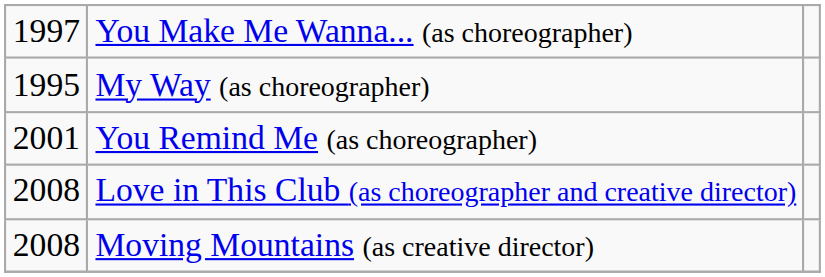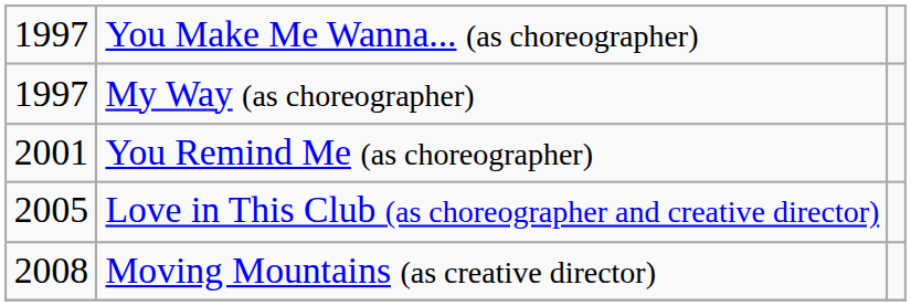 <table class="wikitable sortable">
 <tr>
 <td>1997</td>
 <td><a href='#'>You Make Me Wanna...</a> <small>(as choreographer)</small></td>
 <td></td>
 </tr>
 <tr>
-<td>1995</td>
+<td>1997</td>
 <td><a href='#'>My Way</a> <small>(as choreographer)</small></td>
 <td></td>
 </tr>
 <tr>
 <td>2001</td>
 <td><a href='#'>You Remind Me</a> <small>(as choreographer)</small></td>
 <td></td>
 </tr>
 <tr>
-<td>2008</td>
+<td>2005</td>
 <td><a href='#'>Love in This Club <small>(as choreographer and creative director)</small></a></td>
 <td></td>
 </tr>
 <tr>
 <td>2008</td>
 <td><a href='#'>Moving Mountains</a> <small>(as creative director)</small></td>
 <td></td>
 </tr>
 <tr>
 </tr>
 </table>
